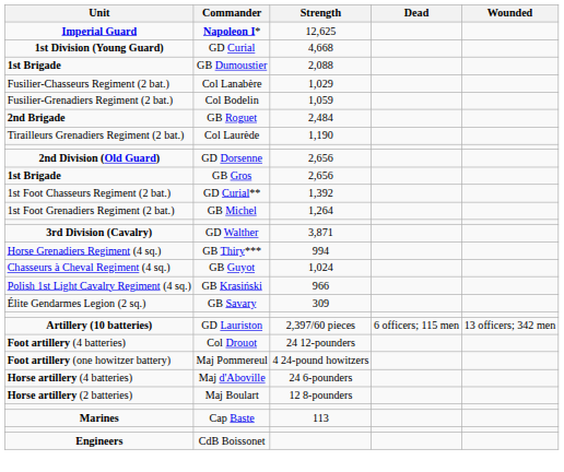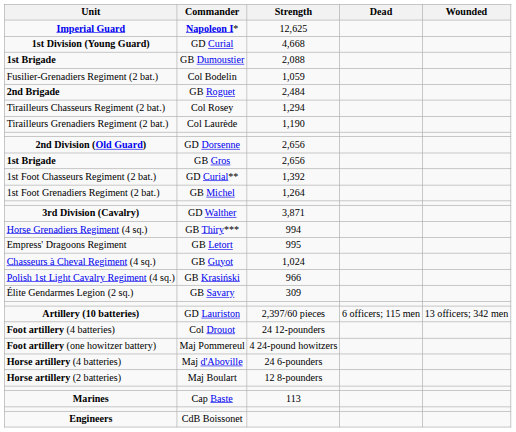 <table class="wikitable">
 <tr>
 <th>Unit</th>
 <th>Commander</th>
 <th>Strength</th>
 <th>Dead</th>
 <th>Wounded</th>
 </tr>
 <tr>
 <th style="background:#f9f9f9;"><a href='#'>Imperial Guard</a></th>
 <td style="text-align:center;"><strong><a href='#'>Napoleon I</a></strong>*</td>
 <td style="text-align:center;">12,625</td>
 <td style="text-align:center;"></td>
 <td style="text-align:center;"></td>
 </tr>
 <tr>
 <th style="background:#f9f9f9;">1st Division (Young Guard)</th>
 <td style="text-align:center;">GD <a href='#'>Curial</a></td>
 <td style="text-align:center;">4,668</td>
 <td style="text-align:center;"></td>
 <td style="text-align:center;"></td>
 </tr>
 <tr>
 <td><strong>1st Brigade</strong></td>
 <td style="text-align:center;">GB <a href='#'>Dumoustier</a></td>
 <td style="text-align:center;">2,088</td>
 <td style="text-align:center;"></td>
 <td style="text-align:center;"></td>
 </tr>
 <tr>
-<td>Fusilier-Chasseurs Regiment (2 bat.)</td>
-<td style="text-align:center;">Col Lanabère</td>
-<td style="text-align:center;">1,029</td>
-<td style="text-align:center;"></td>
-<td style="text-align:center;"></td>
-</tr>
-<tr>
 <td>Fusilier-Grenadiers Regiment (2 bat.)</td>
 <td style="text-align:center;">Col Bodelin</td>
 <td style="text-align:center;">1,059</td>
 <td style="text-align:center;"></td>
 <td style="text-align:center;"></td>
 </tr>
 <tr>
 <td><strong>2nd Brigade</strong></td>
 <td style="text-align:center;">GB <a href='#'>Roguet</a></td>
 <td style="text-align:center;">2,484</td>
+<td style="text-align:center;"></td>
+<td style="text-align:center;"></td>
+</tr>
+<tr>
+<td>Tirailleurs Chasseurs Regiment (2 bat.)</td>
+<td style="text-align:center;">Col Rosey</td>
+<td style="text-align:center;">1,294</td>
 <td style="text-align:center;"></td>
 <td style="text-align:center;"></td>
 </tr>
 <tr>
 <td>Tirailleurs Grenadiers Regiment (2 bat.)</td>
 <td style="text-align:center;">Col Laurède</td>
 <td style="text-align:center;">1,190</td>
 <td style="text-align:center;"></td>
 <td style="text-align:center;"></td>
 </tr>
 <tr style="text-align:center;">
 <td style="text-align:center;"></td>
 <td style="text-align:center;"></td>
 <td style="text-align:center;"></td>
 <td style="text-align:center;"></td>
 </tr>
 <tr>
 <th style="background:#f9f9f9;">2nd Division (<a href='#'>Old Guard</a>)</th>
 <td style="text-align:center;">GD <a href='#'>Dorsenne</a></td>
 <td style="text-align:center;">2,656</td>
 <td style="text-align:center;"></td>
 <td style="text-align:center;"></td>
 </tr>
 <tr>
 <td><strong>1st Brigade</strong></td>
 <td style="text-align:center;">GB <a href='#'>Gros</a></td>
 <td style="text-align:center;">2,656</td>
 <td style="text-align:center;"></td>
 <td style="text-align:center;"></td>
 </tr>
 <tr>
 <td>1st Foot Chasseurs Regiment (2 bat.)</td>
 <td style="text-align:center;">GD <a href='#'>Curial</a>**</td>
 <td style="text-align:center;">1,392</td>
 <td style="text-align:center;"></td>
 <td style="text-align:center;"></td>
 </tr>
 <tr>
 <td>1st Foot Grenadiers Regiment (2 bat.)</td>
 <td style="text-align:center;">GB <a href='#'>Michel</a></td>
 <td style="text-align:center;">1,264</td>
 <td style="text-align:center;"></td>
 <td style="text-align:center;"></td>
 </tr>
 <tr style="text-align:center;">
 <td style="text-align:center;"></td>
 <td style="text-align:center;"></td>
 <td style="text-align:center;"></td>
 <td style="text-align:center;"></td>
 </tr>
 <tr>
 <th style="background:#f9f9f9;">3rd Division (Cavalry)</th>
 <td style="text-align:center;">GD <a href='#'>Walther</a></td>
 <td style="text-align:center;">3,871</td>
 <td style="text-align:center;"></td>
 <td style="text-align:center;"></td>
 </tr>
 <tr>
 <td><a href='#'>Horse Grenadiers Regiment</a> (4 sq.)</td>
 <td style="text-align:center;">GB <a href='#'>Thiry</a>***</td>
 <td style="text-align:center;">994</td>
+<td style="text-align:center;"></td>
+<td style="text-align:center;"></td>
+</tr>
+<tr>
+<td>Empress' Dragoons Regiment</td>
+<td style="text-align:center;">GB <a href='#'>Letort</a></td>
+<td style="text-align:center;">995</td>
 <td style="text-align:center;"></td>
 <td style="text-align:center;"></td>
 </tr>
 <tr>
 <td><a href='#'>Chasseurs à Cheval Regiment</a> (4 sq.)</td>
 <td style="text-align:center;">GB <a href='#'>Guyot</a></td>
 <td style="text-align:center;">1,024</td>
 <td style="text-align:center;"></td>
 <td style="text-align:center;"></td>
 </tr>
 <tr>
 <td><a href='#'>Polish 1st Light Cavalry Regiment</a> (4 sq.)</td>
 <td style="text-align:center;">GB <a href='#'>Krasiński</a></td>
 <td style="text-align:center;">966</td>
 <td style="text-align:center;"></td>
 <td style="text-align:center;"></td>
 </tr>
 <tr>
 <td>Élite Gendarmes Legion (2 sq.)</td>
 <td style="text-align:center;">GB <a href='#'>Savary</a></td>
 <td style="text-align:center;">309</td>
 <td style="text-align:center;"></td>
 <td style="text-align:center;"></td>
 </tr>
 <tr style="text-align:center;">
 <td style="text-align:center;"></td>
 <td style="text-align:center;"></td>
 <td style="text-align:center;"></td>
 <td style="text-align:center;"></td>
 </tr>
 <tr>
 <th style="background:#f9f9f9;">Artillery (10 batteries)</th>
 <td style="text-align:center;">GD <a href='#'>Lauriston</a></td>
 <td style="text-align:center;">2,397/60 pieces</td>
 <td style="text-align:center;">6 officers; 115 men</td>
 <td style="text-align:center;">13 officers; 342 men</td>
 </tr>
 <tr>
 <td><strong>Foot artillery</strong> (4 batteries)</td>
 <td style="text-align:center;">Col <a href='#'>Drouot</a></td>
 <td style="text-align:center;">24 12-pounders</td>
 <td style="text-align:center;"></td>
 <td style="text-align:center;"></td>
 </tr>
 <tr>
 <td><strong>Foot artillery</strong> (one howitzer battery)</td>
 <td style="text-align:center;">Maj Pommereul</td>
 <td style="text-align:center;">4 24-pound howitzers</td>
 <td style="text-align:center;"></td>
 <td style="text-align:center;"></td>
 </tr>
 <tr>
 <td><strong>Horse artillery</strong> (4 batteries)</td>
 <td style="text-align:center;">Maj <a href='#'>d'Aboville</a></td>
 <td style="text-align:center;">24 6-pounders</td>
 <td style="text-align:center;"></td>
 <td style="text-align:center;"></td>
 </tr>
 <tr>
 <td><strong>Horse artillery</strong> (2 batteries)</td>
 <td style="text-align:center;">Maj Boulart</td>
 <td style="text-align:center;">12 8-pounders</td>
 <td style="text-align:center;"></td>
 <td style="text-align:center;"></td>
 </tr>
 <tr style="text-align:center;">
 <td style="text-align:center;"></td>
 <td style="text-align:center;"></td>
 <td style="text-align:center;"></td>
 <td style="text-align:center;"></td>
 </tr>
 <tr>
 <th style="background:#f9f9f9;">Marines</th>
 <td style="text-align:center;">Cap <a href='#'>Baste</a></td>
 <td style="text-align:center;">113</td>
 <td style="text-align:center;"></td>
 <td style="text-align:center;"></td>
 </tr>
 <tr style="text-align:center;">
 <td style="text-align:center;"></td>
 <td style="text-align:center;"></td>
 <td style="text-align:center;"></td>
 <td style="text-align:center;"></td>
 </tr>
 <tr>
 <th style="background:#f9f9f9;">Engineers</th>
 <td style="text-align:center;">CdB Boissonet</td>
 <td style="text-align:center;"></td>
 <td style="text-align:center;"></td>
 <td style="text-align:center;"></td>
 </tr>
 </table>
